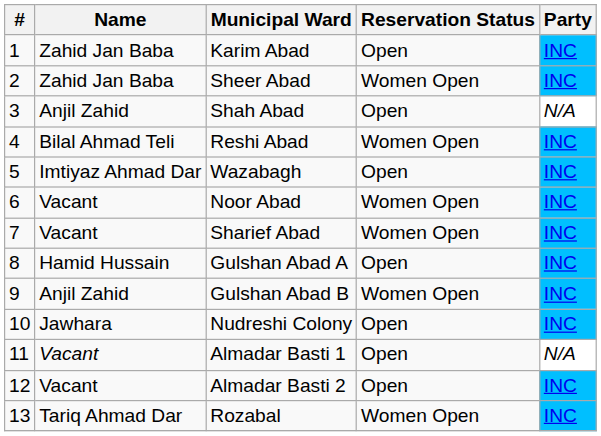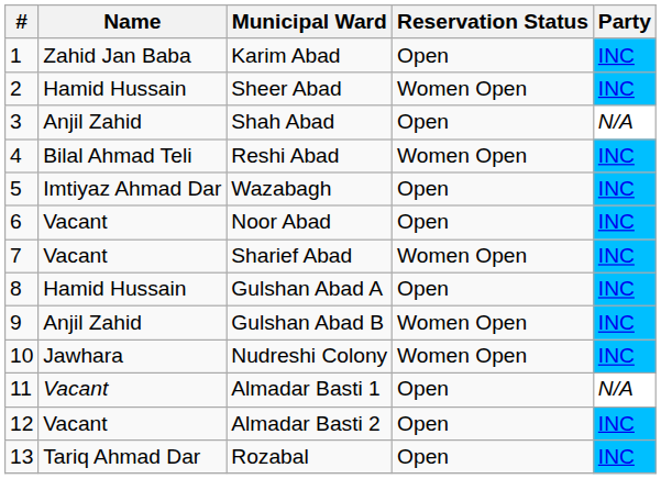 <table class="wikitable sortable">
 <tr>
 <th>#</th>
 <th>Name</th>
 <th>Municipal Ward</th>
 <th>Reservation Status</th>
 <th>Party</th>
 </tr>
 <tr>
 <td>1</td>
 <td>Zahid Jan Baba</td>
 <td>Karim Abad</td>
 <td>Open</td>
 <td bgcolor=#00BFFF><a href='#'>INC</a></td>
 </tr>
 <tr>
 <td>2</td>
-<td>Zahid Jan Baba</td>
+<td>Hamid Hussain</td>
 <td>Sheer Abad</td>
 <td>Women Open</td>
 <td bgcolor=#00BFFF><a href='#'>INC</a></td>
 </tr>
 <tr>
 <td>3</td>
 <td>Anjil Zahid</td>
 <td>Shah Abad</td>
 <td>Open</td>
 <td bgcolor=#ffffff><em>N/A</em></td>
 </tr>
 <tr>
 <td>4</td>
 <td>Bilal Ahmad Teli</td>
 <td>Reshi Abad</td>
 <td>Women Open</td>
 <td bgcolor=#00BFFF><a href='#'>INC</a></td>
 </tr>
 <tr>
 <td>5</td>
 <td>Imtiyaz Ahmad Dar</td>
 <td>Wazabagh</td>
 <td>Open</td>
 <td bgcolor=#00BFFF><a href='#'>INC</a></td>
 </tr>
 <tr>
 <td>6</td>
 <td>Vacant</td>
 <td>Noor Abad</td>
-<td>Women Open</td>
+<td>Open</td>
 <td bgcolor=#00BFFF><a href='#'>INC</a></td>
 </tr>
 <tr>
 <td>7</td>
 <td>Vacant</td>
 <td>Sharief Abad</td>
 <td>Women Open</td>
 <td bgcolor=#00BFFF><a href='#'>INC</a></td>
 </tr>
 <tr>
 <td>8</td>
 <td>Hamid Hussain</td>
 <td>Gulshan Abad A</td>
 <td>Open</td>
 <td bgcolor=#00BFFF><a href='#'>INC</a></td>
 </tr>
 <tr>
 <td>9</td>
 <td>Anjil Zahid</td>
 <td>Gulshan Abad B</td>
 <td>Women Open</td>
 <td bgcolor=#00BFFF><a href='#'>INC</a></td>
 </tr>
 <tr>
 <td>10</td>
 <td>Jawhara</td>
 <td>Nudreshi Colony</td>
-<td>Open</td>
+<td>Women Open</td>
 <td bgcolor=#00BFFF><a href='#'>INC</a></td>
 </tr>
 <tr>
 <td>11</td>
 <td><em>Vacant</em></td>
 <td>Almadar Basti 1</td>
 <td>Open</td>
 <td bgcolor=#ffffff><em>N/A</em></td>
 </tr>
 <tr>
 <td>12</td>
 <td>Vacant</td>
 <td>Almadar Basti 2</td>
 <td>Open</td>
 <td bgcolor=#00BFFF><a href='#'>INC</a></td>
 </tr>
 <tr>
 <td>13</td>
 <td>Tariq Ahmad Dar</td>
 <td>Rozabal</td>
-<td>Women Open</td>
+<td>Open</td>
 <td bgcolor=#00BFFF><a href='#'>INC</a></td>
 </tr>
 <tr>
 </tr>
 </table>
